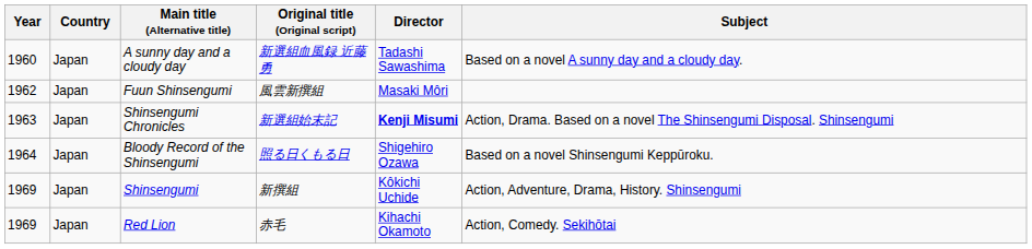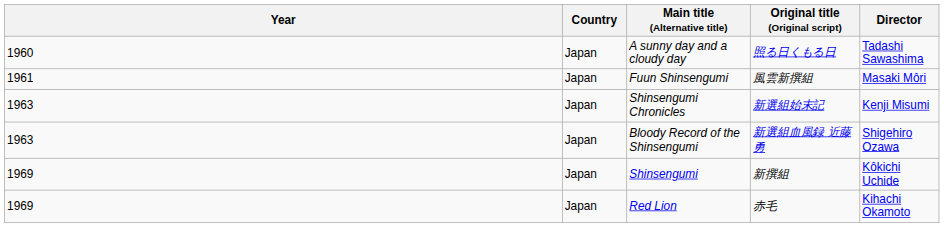 <table class="wikitable sortable" style="width:100%;">
 <tr>
 <th>Year</th>
 <th width= 80>Country</th>
 <th class="unsortable" style="width:160px;">Main title<br><small>(Alternative title)</small></th>
 <th class="unsortable" style="width:140px;">Original title<br><small>(Original script)</small></th>
 <th width=100>Director</th>
-<th class="unsortable">Subject</th>
 </tr>
 <tr>
 <td>1960</td>
 <td>Japan</td>
 <td><em>A sunny day and a cloudy day</em></td>
-<td><em><a href='#'>新選組血風録 近藤勇</a></em></td>
+<td><em><a href='#'>照る日くもる日</a></em></td>
 <td><a href='#'>Tadashi Sawashima</a></td>
-<td>Based on a novel <a href='#'>A sunny day and a cloudy day</a>.</td>
 </tr>
 <tr>
-<td>1962</td>
+<td>1961</td>
 <td>Japan</td>
 <td><em>Fuun Shinsengumi</em></td>
 <td><em>風雲新撰組</em></td>
 <td><a href='#'>Masaki Môri</a></td>
-<td></td>
 </tr>
 <tr>
 <td>1963</td>
 <td>Japan</td>
 <td><em>Shinsengumi Chronicles</em></td>
 <td><em><a href='#'>新選組始末記</a></em></td>
-<td><strong><a href='#'>Kenji Misumi</a></strong></td>
-<td>Action, Drama. Based on a novel <a href='#'>The Shinsengumi Disposal</a>. <a href='#'>Shinsengumi</a></td>
+<td><a href='#'>Kenji Misumi</a></td>
 </tr>
 <tr>
-<td>1964</td>
+<td>1963</td>
 <td>Japan</td>
 <td><em>Bloody Record of the Shinsengumi</em></td>
-<td><em><a href='#'>照る日くもる日</a></em></td>
+<td><em><a href='#'>新選組血風録 近藤勇</a></em></td>
 <td><a href='#'>Shigehiro Ozawa</a></td>
-<td>Based on a novel Shinsengumi Keppūroku.</td>
 </tr>
 <tr>
 <td>1969</td>
 <td>Japan</td>
 <td><em><a href='#'>Shinsengumi</a></em></td>
 <td><em>新撰組</em></td>
 <td><a href='#'>Kôkichi Uchide</a></td>
-<td>Action, Adventure, Drama, History. <a href='#'>Shinsengumi</a></td>
 </tr>
 <tr>
 <td>1969</td>
 <td>Japan</td>
 <td><em><a href='#'>Red Lion</a></em></td>
 <td><em>赤毛</em></td>
 <td><a href='#'>Kihachi Okamoto</a></td>
-<td>Action, Comedy. <a href='#'>Sekihōtai</a></td>
 </tr>
 </table>
